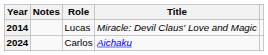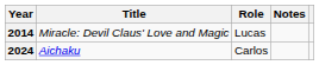 <table class="wikitable plainrowheaders sortable" style="margin-right: 0;">
 <tr>
 <th>Year</th>
+<th>Title</th>
+<th>Role</th>
 <th>Notes</th>
-<th>Role</th>
-<th>Title</th>
 <th class="unsortable"></th>
 </tr>
 <tr>
 <th scope="row">2014</th>
+<td><em>Miracle: Devil Claus' Love and Magic</em></td>
+<td>Lucas</td>
 <td></td>
-<td>Lucas</td>
-<td><em>Miracle: Devil Claus' Love and Magic</em></td>
 <td style="text-align:center;"></td>
 </tr>
 <tr>
 <th scope="row">2024</th>
+<td><em><a href='#'>Aichaku</a></em></td>
+<td>Carlos</td>
 <td></td>
-<td>Carlos</td>
-<td><em><a href='#'>Aichaku</a></em></td>
 <td style="text-align:center;"></td>
 </tr>
 </table>
